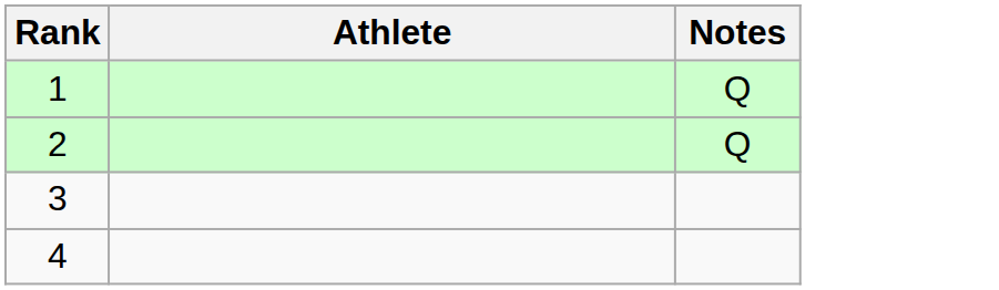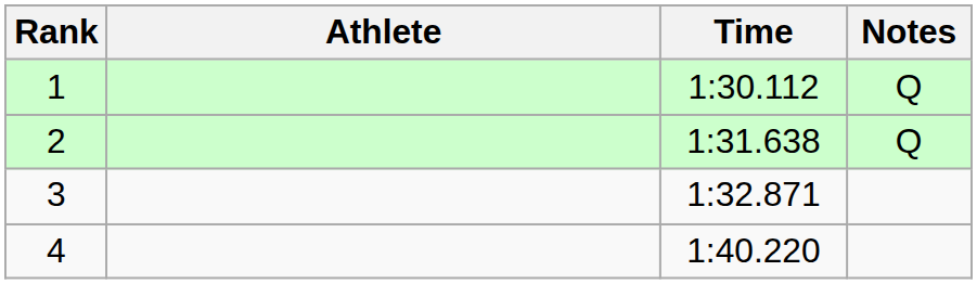 <table class=wikitable style="text-align:center">
 <tr>
 <th width=40>Rank</th>
 <th width=250>Athlete</th>
+<th width=80>Time</th>
 <th width=50>Notes</th>
 </tr>
 <tr bgcolor="ccffcc">
 <td>1</td>
 <td align=left></td>
+<td>1:30.112</td>
 <td>Q</td>
 </tr>
 <tr bgcolor="ccffcc">
 <td>2</td>
 <td align=left></td>
+<td>1:31.638</td>
 <td>Q</td>
 </tr>
 <tr>
 <td>3</td>
 <td align=left></td>
+<td>1:32.871</td>
 <td></td>
 </tr>
 <tr>
 <td>4</td>
 <td align=left></td>
+<td>1:40.220</td>
 <td></td>
 </tr>
 </table>
